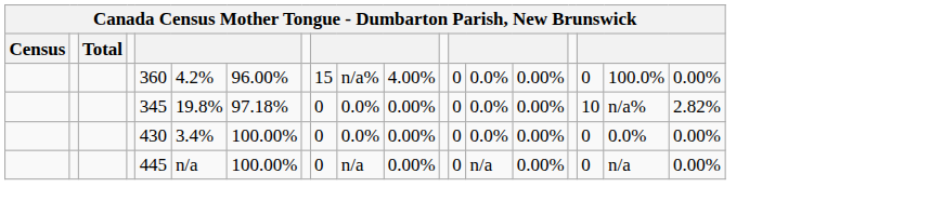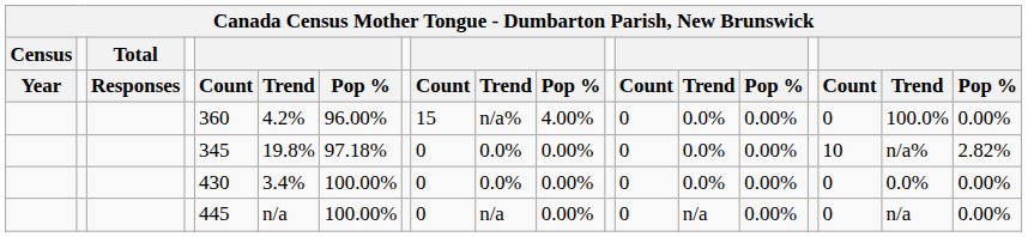 <table class="wikitable">
 <tr>
 <th colspan="19">Canada Census Mother Tongue - Dumbarton Parish, New Brunswick</th>
 </tr>
 <tr>
 <th>Census</th>
 <td></td>
 <th>Total</th>
 <td colspan="1"></td>
 <th colspan="3"></th>
 <td colspan="1"></td>
 <th colspan="3"></th>
 <td colspan="1"></td>
 <th colspan="3"></th>
 <td colspan="1"></td>
 <th colspan="3"></th>
+</tr>
+<tr>
+<th>Year</th>
+<td></td>
+<th>Responses</th>
+<td></td>
+<th>Count</th>
+<th>Trend</th>
+<th>Pop %</th>
+<td></td>
+<th>Count</th>
+<th>Trend</th>
+<th>Pop %</th>
+<td></td>
+<th>Count</th>
+<th>Trend</th>
+<th>Pop %</th>
+<td></td>
+<th>Count</th>
+<th>Trend</th>
+<th>Pop %</th>
 </tr>
 <tr>
 <td></td>
 <td></td>
 <td></td>
 <td></td>
 <td>360</td>
 <td> 4.2%</td>
 <td>96.00%</td>
 <td></td>
 <td>15</td>
 <td> n/a%</td>
 <td>4.00%</td>
 <td></td>
 <td>0</td>
 <td> 0.0%</td>
 <td>0.00%</td>
 <td></td>
 <td>0</td>
 <td> 100.0%</td>
 <td>0.00%</td>
 </tr>
 <tr>
 <td></td>
 <td></td>
 <td></td>
 <td></td>
 <td>345</td>
 <td> 19.8%</td>
 <td>97.18%</td>
 <td></td>
 <td>0</td>
 <td> 0.0%</td>
 <td>0.00%</td>
 <td></td>
 <td>0</td>
 <td> 0.0%</td>
 <td>0.00%</td>
 <td></td>
 <td>10</td>
 <td> n/a%</td>
 <td>2.82%</td>
 </tr>
 <tr>
 <td></td>
 <td></td>
 <td></td>
 <td></td>
 <td>430</td>
 <td> 3.4%</td>
 <td>100.00%</td>
 <td></td>
 <td>0</td>
 <td> 0.0%</td>
 <td>0.00%</td>
 <td></td>
 <td>0</td>
 <td> 0.0%</td>
 <td>0.00%</td>
 <td></td>
 <td>0</td>
 <td> 0.0%</td>
 <td>0.00%</td>
 </tr>
 <tr>
 <td></td>
 <td></td>
 <td></td>
 <td></td>
 <td>445</td>
 <td>n/a</td>
 <td>100.00%</td>
 <td></td>
 <td>0</td>
 <td>n/a</td>
 <td>0.00%</td>
 <td></td>
 <td>0</td>
 <td>n/a</td>
 <td>0.00%</td>
 <td></td>
 <td>0</td>
 <td>n/a</td>
 <td>0.00%</td>
 </tr>
 </table>
